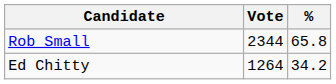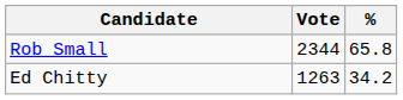 <table class="wikitable">
 <tr>
 <th bgcolor="#DDDDFF" width="200px">Candidate</th>
 <th bgcolor="#DDDDFF">Vote</th>
 <th bgcolor="#DDDDFF">%</th>
 </tr>
 <tr>
 <td><a href='#'>Rob Small</a></td>
 <td>2344</td>
 <td>65.8</td>
 </tr>
 <tr>
 <td>Ed Chitty</td>
-<td>1264</td>
+<td>1263</td>
 <td>34.2</td>
 </tr>
 </table>
